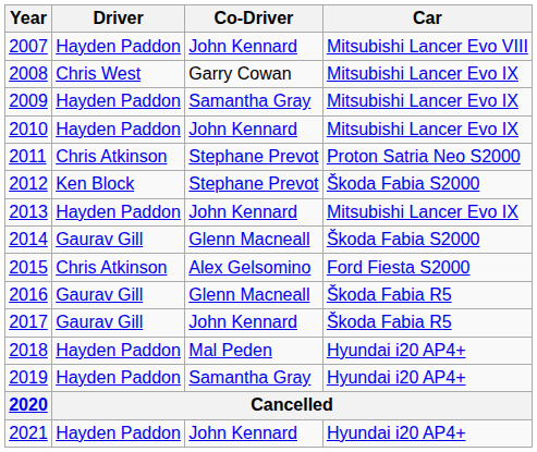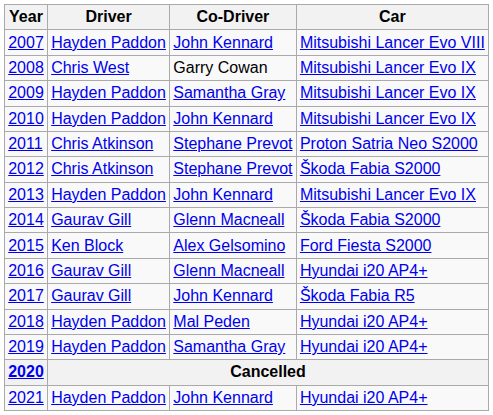 <table class="wikitable">
 <tr>
 <th>Year</th>
 <th>Driver</th>
 <th>Co-Driver</th>
 <th>Car</th>
 </tr>
 <tr>
 <td><a href='#'>2007</a></td>
 <td> <a href='#'>Hayden Paddon</a></td>
 <td> <a href='#'>John Kennard</a></td>
 <td><a href='#'>Mitsubishi Lancer Evo VIII</a></td>
 </tr>
 <tr>
 <td><a href='#'>2008</a></td>
 <td> <a href='#'>Chris West</a></td>
 <td> Garry Cowan</td>
 <td><a href='#'>Mitsubishi Lancer Evo IX</a></td>
 </tr>
 <tr>
 <td><a href='#'>2009</a></td>
 <td> <a href='#'>Hayden Paddon</a></td>
 <td> <a href='#'>Samantha Gray</a></td>
 <td><a href='#'>Mitsubishi Lancer Evo IX</a></td>
 </tr>
 <tr>
 <td><a href='#'>2010</a></td>
 <td> <a href='#'>Hayden Paddon</a></td>
 <td> <a href='#'>John Kennard</a></td>
 <td><a href='#'>Mitsubishi Lancer Evo IX</a></td>
 </tr>
 <tr>
 <td><a href='#'>2011</a></td>
 <td> <a href='#'>Chris Atkinson</a></td>
 <td> <a href='#'>Stephane Prevot</a></td>
 <td><a href='#'>Proton Satria Neo S2000</a></td>
 </tr>
 <tr>
 <td><a href='#'>2012</a></td>
-<td> <a href='#'>Ken Block</a></td>
+<td> <a href='#'>Chris Atkinson</a></td>
 <td> <a href='#'>Stephane Prevot</a></td>
 <td><a href='#'>Škoda Fabia S2000</a></td>
 </tr>
 <tr>
 <td><a href='#'>2013</a></td>
 <td> <a href='#'>Hayden Paddon</a></td>
 <td> <a href='#'>John Kennard</a></td>
 <td><a href='#'>Mitsubishi Lancer Evo IX</a></td>
 </tr>
 <tr>
 <td><a href='#'>2014</a></td>
 <td> <a href='#'>Gaurav Gill</a></td>
 <td> <a href='#'>Glenn Macneall</a></td>
 <td><a href='#'>Škoda Fabia S2000</a></td>
 </tr>
 <tr>
 <td><a href='#'>2015</a></td>
-<td> <a href='#'>Chris Atkinson</a></td>
+<td> <a href='#'>Ken Block</a></td>
 <td> <a href='#'>Alex Gelsomino</a></td>
 <td><a href='#'>Ford Fiesta S2000</a></td>
 </tr>
 <tr>
 <td><a href='#'>2016</a></td>
 <td> <a href='#'>Gaurav Gill</a></td>
 <td> <a href='#'>Glenn Macneall</a></td>
-<td><a href='#'>Škoda Fabia R5</a></td>
+<td><a href='#'>Hyundai i20 AP4+</a></td>
 </tr>
 <tr>
 <td><a href='#'>2017</a></td>
 <td> <a href='#'>Gaurav Gill</a></td>
 <td> <a href='#'>John Kennard</a></td>
 <td><a href='#'>Škoda Fabia R5</a></td>
 </tr>
 <tr>
 <td><a href='#'>2018</a></td>
 <td> <a href='#'>Hayden Paddon</a></td>
 <td> <a href='#'>Mal Peden</a></td>
 <td><a href='#'>Hyundai i20 AP4+</a></td>
 </tr>
 <tr>
 <td><a href='#'>2019</a></td>
 <td> <a href='#'>Hayden Paddon</a></td>
 <td> <a href='#'>Samantha Gray</a></td>
 <td><a href='#'>Hyundai i20 AP4+</a></td>
 </tr>
 <tr>
 <th><a href='#'>2020</a></th>
 <th colspan=3>Cancelled</th>
 </tr>
 <tr>
 <td><a href='#'>2021</a></td>
 <td> <a href='#'>Hayden Paddon</a></td>
 <td> <a href='#'>John Kennard</a></td>
 <td><a href='#'>Hyundai i20 AP4+</a></td>
 </tr>
 </table>
